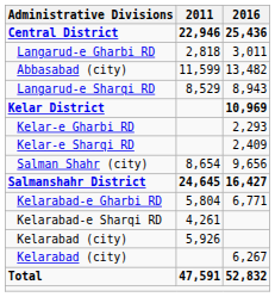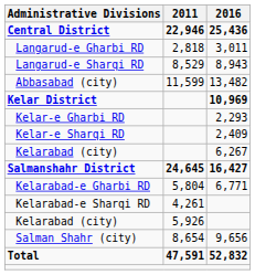 <table class="wikitable">
 <tr>
 <th>Administrative Divisions</th>
 <th>2011</th>
 <th>2016</th>
 </tr>
 <tr>
 <td><strong><a href='#'>Central District</a></strong></td>
 <td style="text-align: right;"><strong>22,946</strong></td>
 <td style="text-align: right;"><strong>25,436</strong></td>
 </tr>
 <tr>
 <td style="padding-left: 1em;"><a href='#'>Langarud-e Gharbi RD</a></td>
 <td style="text-align: right;">2,818</td>
 <td style="text-align: right;">3,011</td>
 </tr>
 <tr>
+<td style="padding-left: 1em;"><a href='#'>Langarud-e Sharqi RD</a></td>
+<td style="text-align: right;">8,529</td>
+<td style="text-align: right;">8,943</td>
+</tr>
+<tr>
 <td style="padding-left: 1em;"><a href='#'>Abbasabad</a> (city)</td>
 <td style="text-align: right;">11,599</td>
 <td style="text-align: right;">13,482</td>
-</tr>
-<tr>
-<td style="padding-left: 1em;"><a href='#'>Langarud-e Sharqi RD</a></td>
-<td style="text-align: right;">8,529</td>
-<td style="text-align: right;">8,943</td>
 </tr>
 <tr>
 <td><strong><a href='#'>Kelar District</a></strong></td>
 <td style="text-align: right;"></td>
 <td style="text-align: right;"><strong>10,969</strong></td>
 </tr>
 <tr>
 <td style="padding-left: 1em;"><a href='#'>Kelar-e Gharbi RD</a></td>
 <td style="text-align: right;"></td>
 <td style="text-align: right;">2,293</td>
 </tr>
 <tr>
 <td style="padding-left: 1em;"><a href='#'>Kelar-e Sharqi RD</a></td>
 <td style="text-align: right;"></td>
 <td style="text-align: right;">2,409</td>
 </tr>
 <tr>
-<td style="padding-left: 1em;"><a href='#'>Salman Shahr</a> (city)</td>
-<td style="text-align: right;">8,654</td>
-<td style="text-align: right;">9,656</td>
+<td style="padding-left: 1em;"><a href='#'>Kelarabad</a> (city)</td>
+<td style="text-align: right;"></td>
+<td style="text-align: right;">6,267</td>
 </tr>
 <tr>
 <td><strong><a href='#'>Salmanshahr District</a></strong></td>
 <td style="text-align: right;"><strong>24,645</strong></td>
 <td style="text-align: right;"><strong>16,427</strong></td>
 </tr>
 <tr>
 <td style="padding-left: 1em;"><a href='#'>Kelarabad-e Gharbi RD</a></td>
 <td style="text-align: right;">5,804</td>
 <td style="text-align: right;">6,771</td>
 </tr>
 <tr>
 <td style="padding-left: 1em;">Kelarabad-e Sharqi RD</td>
 <td style="text-align: right;">4,261</td>
 <td style="text-align: right;"></td>
 </tr>
 <tr>
 <td style="padding-left: 1em;">Kelarabad (city)</td>
 <td style="text-align: right;">5,926</td>
 <td style="text-align: right;"></td>
 </tr>
 <tr>
-<td style="padding-left: 1em;"><a href='#'>Kelarabad</a> (city)</td>
-<td style="text-align: right;"></td>
-<td style="text-align: right;">6,267</td>
+<td style="padding-left: 1em;"><a href='#'>Salman Shahr</a> (city)</td>
+<td style="text-align: right;">8,654</td>
+<td style="text-align: right;">9,656</td>
 </tr>
 <tr>
 <td><strong>Total</strong></td>
 <td style="text-align: right;"><strong>47,591</strong></td>
 <td style="text-align: right;"><strong>52,832</strong></td>
 </tr>
 <tr>
 <td colspan=3></td>
 </tr>
 </table>
